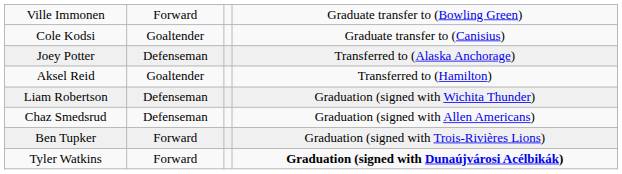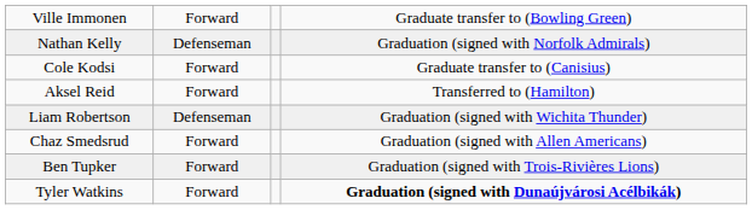 <table class="wikitable" width="60%">
 <tr align="center" bgcolor="">
 <td>Ville Immonen</td>
 <td>Forward</td>
 <td></td>
 <td>Graduate transfer to (<a href='#'>Bowling Green</a>)</td>
 </tr>
+<tr align="center" bgcolor="f0f0f0">
+<td>Nathan Kelly</td>
+<td>Defenseman</td>
+<td></td>
+<td>Graduation (signed with <a href='#'>Norfolk Admirals</a>)</td>
+</tr>
 <tr align="center" bgcolor="">
 <td>Cole Kodsi</td>
-<td>Goaltender</td>
+<td>Forward</td>
 <td></td>
 <td>Graduate transfer to (<a href='#'>Canisius</a>)</td>
 </tr>
-<tr align="center" bgcolor="f0f0f0">
-<td>Joey Potter</td>
-<td>Defenseman</td>
-<td></td>
-<td>Transferred to (<a href='#'>Alaska Anchorage</a>)</td>
-</tr>
 <tr align="center" bgcolor="">
 <td>Aksel Reid</td>
-<td>Goaltender</td>
+<td>Forward</td>
 <td></td>
 <td>Transferred to (<a href='#'>Hamilton</a>)</td>
 </tr>
 <tr align="center" bgcolor="f0f0f0">
 <td>Liam Robertson</td>
 <td>Defenseman</td>
 <td></td>
 <td>Graduation (signed with <a href='#'>Wichita Thunder</a>)</td>
 </tr>
 <tr align="center" bgcolor="">
 <td>Chaz Smedsrud</td>
-<td>Defenseman</td>
+<td>Forward</td>
 <td></td>
 <td>Graduation (signed with <a href='#'>Allen Americans</a>)</td>
 </tr>
 <tr align="center" bgcolor="f0f0f0">
 <td>Ben Tupker</td>
 <td>Forward</td>
 <td></td>
 <td>Graduation (signed with <a href='#'>Trois-Rivières Lions</a>)</td>
 </tr>
 <tr align="center" bgcolor="">
 <td>Tyler Watkins</td>
 <td>Forward</td>
 <td></td>
 <td><strong>Graduation (signed with <a href='#'>Dunaújvárosi Acélbikák</a>)</strong></td>
 </tr>
 </table>
